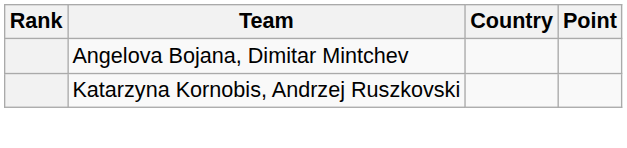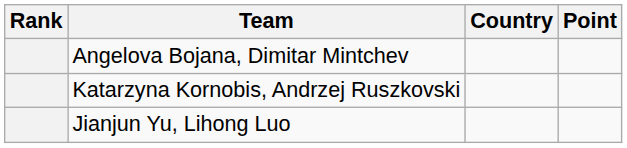 <table class="wikitable sortable">
 <tr>
 <th>Rank</th>
 <th>Team</th>
 <th>Country</th>
 <th>Point</th>
 </tr>
 <tr>
 <th></th>
 <td>Angelova Bojana, Dimitar Mintchev</td>
 <td></td>
 <td></td>
 </tr>
 <tr>
 <th></th>
 <td>Katarzyna Kornobis, Andrzej Ruszkovski</td>
 <td></td>
 <td></td>
 </tr>
+<tr>
+<th></th>
+<td>Jianjun Yu, Lihong Luo</td>
+<td></td>
+<td></td>
+</tr>
 </table>
